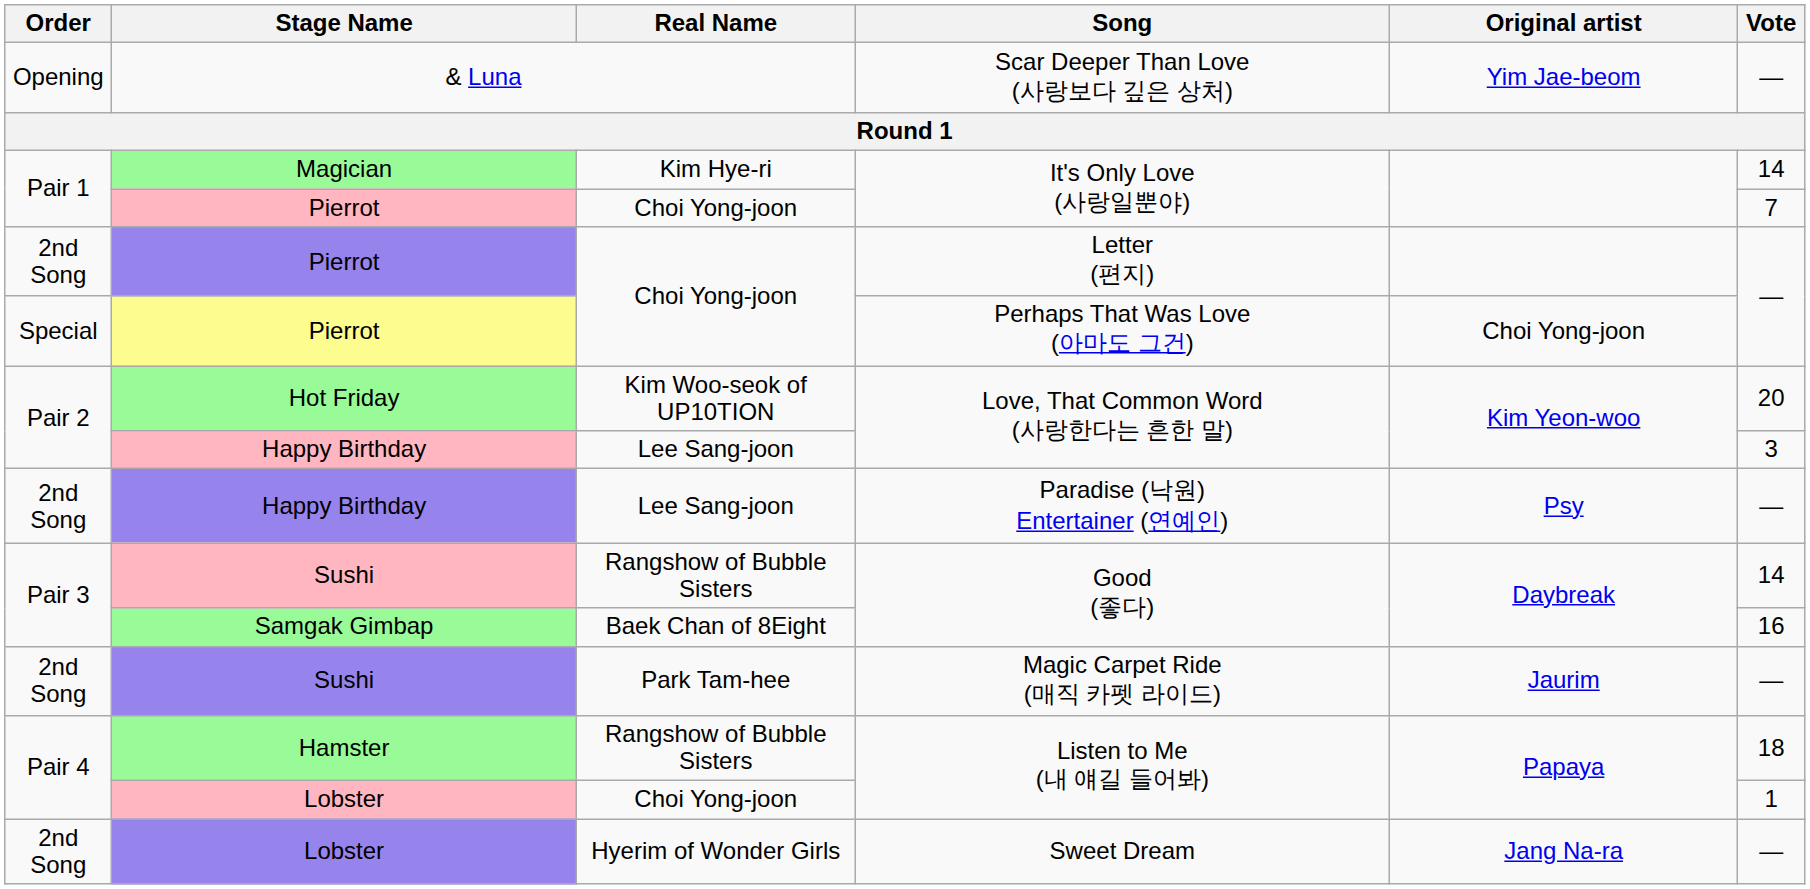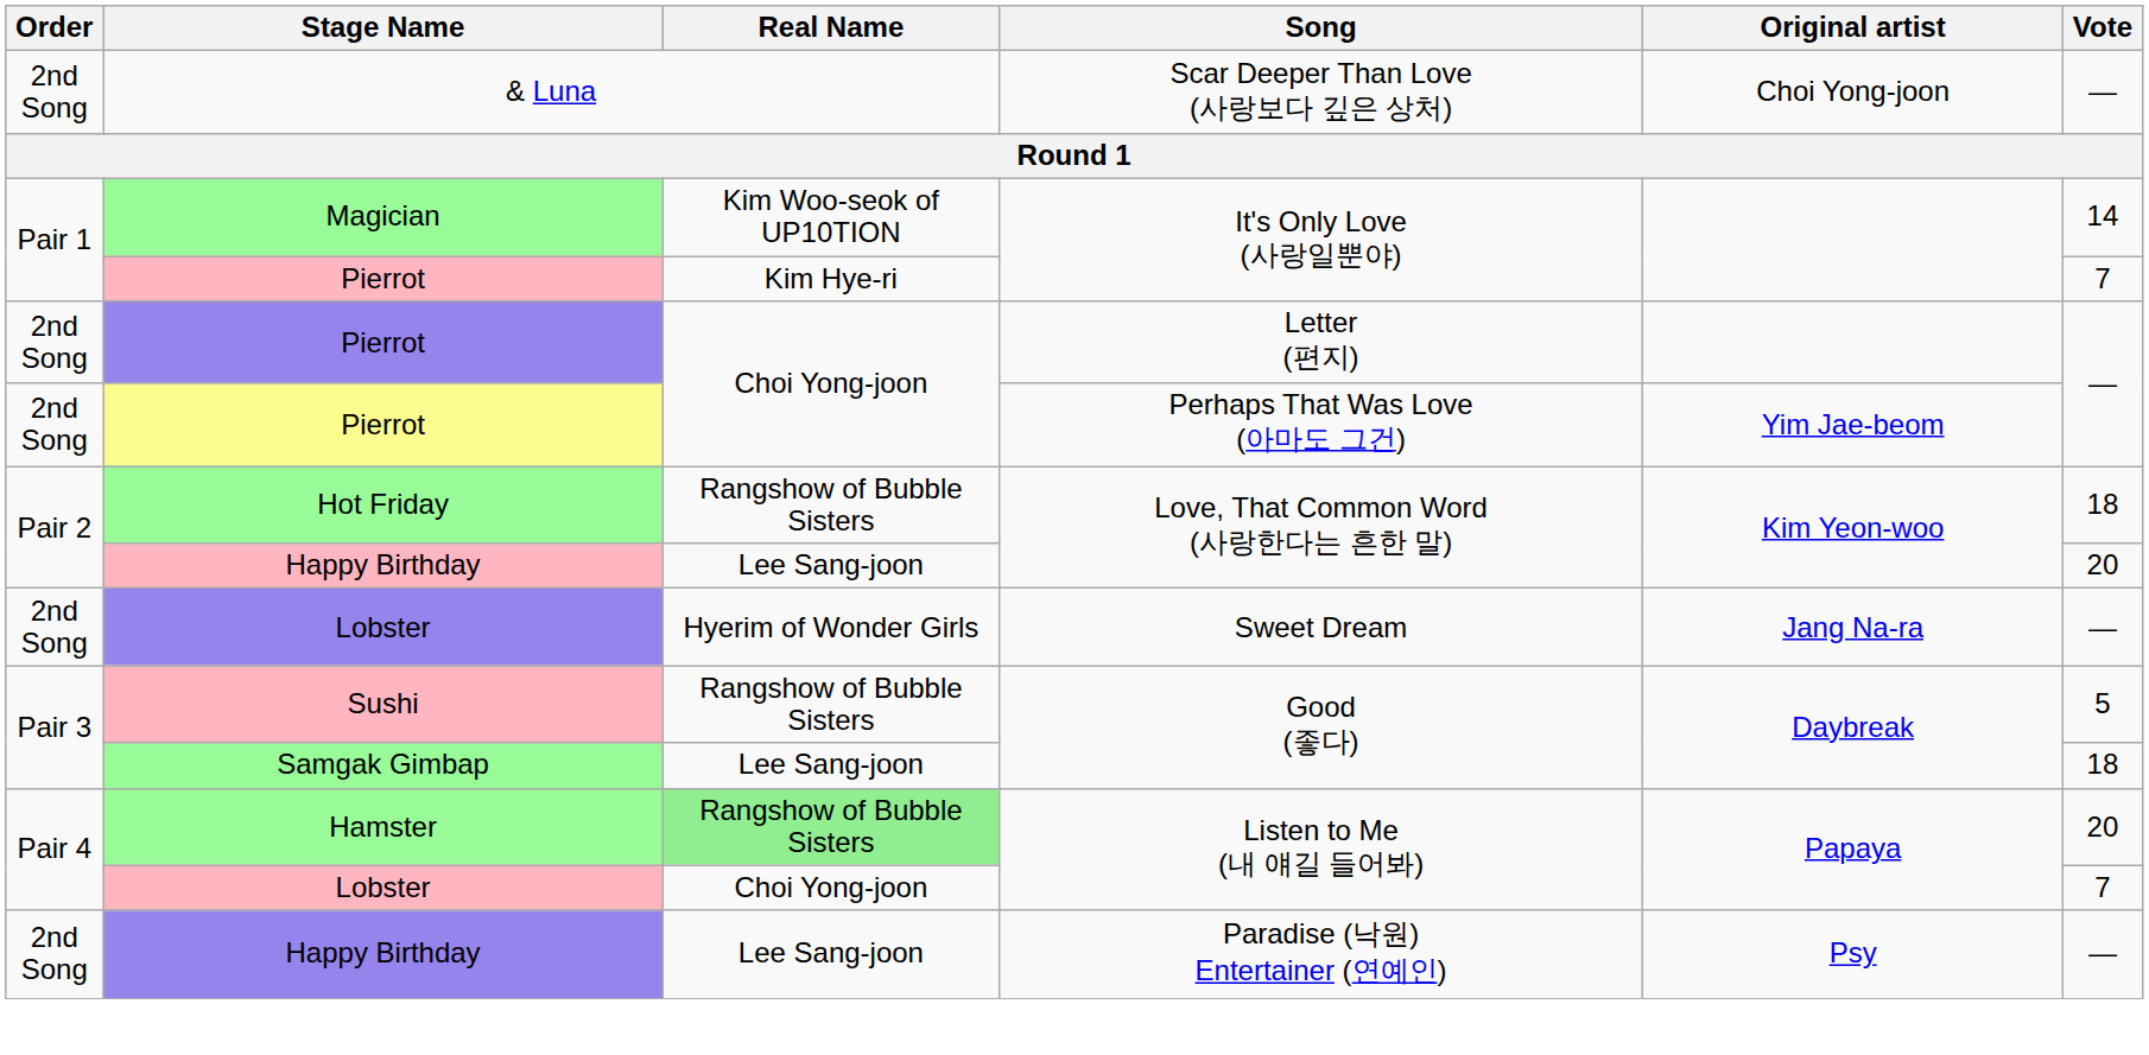 <table class="wikitable" style="text-align:center; width:95%;">
 <tr>
 <th style="width:1%;">Order</th>
 <th style="width:20%;">Stage Name</th>
 <th style="width:12%;">Real Name</th>
 <th style="width:23%;">Song</th>
 <th style="width:15%;">Original artist</th>
 <th style="width:1%;">Vote</th>
 </tr>
 <tr>
-<td>Opening</td>
+<td>2nd Song</td>
 <td colspan=2> & <a href='#'>Luna</a></td>
 <td>Scar Deeper Than Love<br>(사랑보다 깊은 상처)</td>
-<td><a href='#'>Yim Jae-beom</a></td>
+<td>Choi Yong-joon</td>
 <td>—</td>
 </tr>
 <tr>
 <th colspan=6>Round 1</th>
 </tr>
 <tr>
 <td rowspan=2>Pair 1</td>
 <td bgcolor="palegreen">Magician</td>
-<td>Kim Hye-ri</td>
+<td>Kim Woo-seok of UP10TION</td>
 <td rowspan=2>It's Only Love<br>(사랑일뿐야)</td>
 <td rowspan=2></td>
 <td>14</td>
 </tr>
 <tr>
 <td bgcolor="lightpink">Pierrot</td>
-<td>Choi Yong-joon</td>
+<td>Kim Hye-ri</td>
 <td>7</td>
 </tr>
 <tr>
 <td>2nd Song</td>
 <td bgcolor="#9683EC">Pierrot</td>
 <td rowspan=2>Choi Yong-joon</td>
 <td>Letter<br>(편지)</td>
 <td></td>
 <td rowspan=2>—</td>
 </tr>
 <tr>
-<td>Special</td>
+<td>2nd Song</td>
 <td bgcolor="#FDFC8F">Pierrot</td>
 <td>Perhaps That Was Love<br>(<a href='#'>아마도 그건</a>)</td>
-<td>Choi Yong-joon</td>
+<td><a href='#'>Yim Jae-beom</a></td>
 </tr>
 <tr>
 <td rowspan=2>Pair 2</td>
 <td bgcolor="palegreen">Hot Friday</td>
-<td>Kim Woo-seok of UP10TION</td>
+<td>Rangshow of Bubble Sisters</td>
 <td rowspan=2>Love, That Common Word<br>(사랑한다는 흔한 말)</td>
 <td rowspan=2><a href='#'>Kim Yeon-woo</a></td>
-<td>20</td>
+<td>18</td>
 </tr>
 <tr>
 <td bgcolor="lightpink">Happy Birthday</td>
 <td>Lee Sang-joon</td>
-<td>3</td>
+<td>20</td>
+</tr>
+<tr>
+<td>2nd Song</td>
+<td bgcolor="#9683EC">Lobster</td>
+<td>Hyerim of Wonder Girls</td>
+<td>Sweet Dream</td>
+<td><a href='#'>Jang Na-ra</a></td>
+<td>—</td>
+</tr>
+<tr>
+<td rowspan=2>Pair 3</td>
+<td bgcolor="lightpink">Sushi</td>
+<td>Rangshow of Bubble Sisters</td>
+<td rowspan=2>Good<br>(좋다)</td>
+<td rowspan=2><a href='#'>Daybreak</a></td>
+<td>5</td>
+</tr>
+<tr>
+<td bgcolor="palegreen">Samgak Gimbap</td>
+<td>Lee Sang-joon</td>
+<td>18</td>
+</tr>
+<tr>
+<td rowspan=2>Pair 4</td>
+<td bgcolor="palegreen">Hamster</td>
+<td style="background: lightgreen;">Rangshow of Bubble Sisters</td>
+<td rowspan=2>Listen to Me<br>(내 얘길 들어봐)</td>
+<td rowspan=2><a href='#'>Papaya</a></td>
+<td>20</td>
+</tr>
+<tr>
+<td bgcolor="lightpink">Lobster</td>
+<td>Choi Yong-joon</td>
+<td>7</td>
 </tr>
 <tr>
 <td>2nd Song</td>
 <td bgcolor="#9683EC">Happy Birthday</td>
 <td>Lee Sang-joon</td>
 <td>Paradise (낙원)<br><a href='#'>Entertainer</a> (<a href='#'>연예인</a>)</td>
 <td><a href='#'>Psy</a></td>
 <td>—</td>
 </tr>
-<tr>
-<td rowspan=2>Pair 3</td>
-<td bgcolor="lightpink">Sushi</td>
-<td>Rangshow of Bubble Sisters</td>
-<td rowspan=2>Good<br>(좋다)</td>
-<td rowspan=2><a href='#'>Daybreak</a></td>
-<td>14</td>
-</tr>
-<tr>
-<td bgcolor="palegreen">Samgak Gimbap</td>
-<td>Baek Chan of 8Eight</td>
-<td>16</td>
-</tr>
-<tr>
-<td>2nd Song</td>
-<td bgcolor="#9683EC">Sushi</td>
-<td>Park Tam-hee</td>
-<td>Magic Carpet Ride<br>(매직 카펫 라이드)</td>
-<td><a href='#'>Jaurim</a></td>
-<td>—</td>
-</tr>
-<tr>
-<td rowspan=2>Pair 4</td>
-<td bgcolor="palegreen">Hamster</td>
-<td>Rangshow of Bubble Sisters</td>
-<td rowspan=2>Listen to Me<br>(내 얘길 들어봐)</td>
-<td rowspan=2><a href='#'>Papaya</a></td>
-<td>18</td>
-</tr>
-<tr>
-<td bgcolor="lightpink">Lobster</td>
-<td>Choi Yong-joon</td>
-<td>1</td>
-</tr>
-<tr>
-<td>2nd Song</td>
-<td bgcolor="#9683EC">Lobster</td>
-<td>Hyerim of Wonder Girls</td>
-<td>Sweet Dream</td>
-<td><a href='#'>Jang Na-ra</a></td>
-<td>—</td>
-</tr>
 </table>
